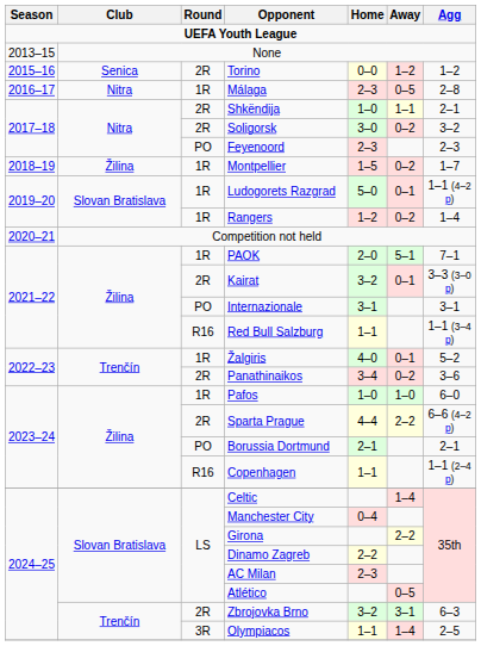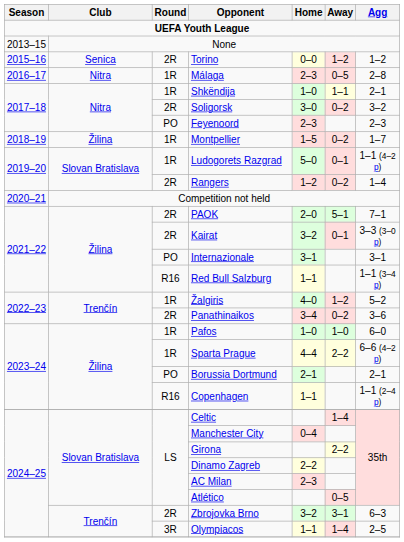 <table class="wikitable" style="font-size:95%; text-align: center">
 <tr>
 <th width="60">Season</th>
 <th width="150">Club</th>
 <th width="30">Round</th>
 <th width="150">Opponent</th>
 <th width="30">Home</th>
 <th width="30">Away</th>
 <th width="60"><a href='#'>Agg</a></th>
 </tr>
 <tr>
 <td colspan="7" align="center"><strong>UEFA Youth League</strong></td>
 </tr>
 <tr>
 <td>2013–15</td>
 <td colspan="6">None</td>
 </tr>
 <tr>
 <td rowspan=1><a href='#'>2015–16</a></td>
 <td rowspan=1><a href='#'>Senica</a></td>
 <td>2R</td>
 <td align="left"><a href='#'>Torino</a></td>
 <td bgcolor="FFFFDD">0–0</td>
 <td bgcolor="FFDDDD">1–2</td>
 <td>1–2</td>
 </tr>
 <tr>
 <td rowspan=1><a href='#'>2016–17</a></td>
 <td rowspan=1><a href='#'>Nitra</a></td>
 <td>1R</td>
 <td align="left"><a href='#'>Málaga</a></td>
 <td bgcolor="FFDDDD">2–3</td>
 <td bgcolor="FFDDDD">0–5</td>
 <td>2–8</td>
 </tr>
 <tr>
 <td rowspan=3><a href='#'>2017–18</a></td>
 <td rowspan=3><a href='#'>Nitra</a></td>
-<td>2R</td>
+<td>1R</td>
 <td align="left"><a href='#'>Shkëndija</a></td>
 <td bgcolor="DDFFDD">1–0</td>
 <td bgcolor="FFFFDD">1–1</td>
 <td>2–1</td>
 </tr>
 <tr>
 <td>2R</td>
 <td align="left"><a href='#'>Soligorsk</a></td>
 <td bgcolor="DDFFDD">3–0</td>
 <td bgcolor="FFDDDD">0–2</td>
 <td>3–2</td>
 </tr>
 <tr>
 <td>PO</td>
 <td align="left"><a href='#'>Feyenoord</a></td>
 <td bgcolor="FFDDDD">2–3</td>
 <td></td>
 <td>2–3</td>
 </tr>
 <tr>
 <td rowspan=1><a href='#'>2018–19</a></td>
 <td rowspan=1><a href='#'>Žilina</a></td>
 <td>1R</td>
 <td align="left"><a href='#'>Montpellier</a></td>
 <td bgcolor="FFDDDD">1–5</td>
 <td bgcolor="FFDDDD">0–2</td>
 <td>1–7</td>
 </tr>
 <tr>
 <td rowspan=2><a href='#'>2019–20</a></td>
 <td rowspan=2><a href='#'>Slovan Bratislava</a></td>
 <td>1R</td>
 <td align="left"><a href='#'>Ludogorets Razgrad</a></td>
 <td bgcolor="DDFFDD">5–0</td>
 <td bgcolor="FFDDDD">0–1</td>
 <td>1–1 <small>(4–2 <a href='#'>p</a>)</small></td>
 </tr>
 <tr>
-<td>1R</td>
+<td>2R</td>
 <td align="left"><a href='#'>Rangers</a></td>
 <td bgcolor="FFDDDD">1–2</td>
 <td bgcolor="FFDDDD">0–2</td>
 <td>1–4</td>
 </tr>
 <tr>
 <td><a href='#'>2020–21</a></td>
 <td colspan="6">Competition not held</td>
 </tr>
 <tr>
 <td rowspan=4><a href='#'>2021–22</a></td>
 <td rowspan=4><a href='#'>Žilina</a></td>
-<td>1R</td>
+<td>2R</td>
 <td align="left"><a href='#'>PAOK</a></td>
 <td bgcolor="DDFFDD">2–0</td>
 <td bgcolor="DDFFDD">5–1</td>
 <td>7–1</td>
 </tr>
 <tr>
 <td>2R</td>
 <td align="left"><a href='#'>Kairat</a></td>
 <td bgcolor="DDFFDD">3–2</td>
 <td bgcolor="FFDDDD">0–1</td>
 <td>3–3 <small>(3–0 <a href='#'>p</a>)</small></td>
 </tr>
 <tr>
 <td>PO</td>
 <td align="left"><a href='#'>Internazionale</a></td>
 <td bgcolor="DDFFDD">3–1</td>
 <td></td>
 <td>3–1</td>
 </tr>
 <tr>
 <td>R16</td>
 <td align="left"><a href='#'>Red Bull Salzburg</a></td>
 <td bgcolor="FFFFDD">1–1</td>
 <td></td>
 <td>1–1 <small>(3–4 <a href='#'>p</a>)</small></td>
 </tr>
 <tr>
 <td rowspan=2><a href='#'>2022–23</a></td>
 <td rowspan=2><a href='#'>Trenčín</a></td>
 <td>1R</td>
 <td align="left"><a href='#'>Žalgiris</a></td>
 <td bgcolor="DDFFDD">4–0</td>
-<td bgcolor="FFDDDD">0–1</td>
+<td bgcolor="FFDDDD">1–2</td>
 <td>5–2</td>
 </tr>
 <tr>
 <td>2R</td>
 <td align="left"><a href='#'>Panathinaikos</a></td>
 <td bgcolor="FFDDDD">3–4</td>
 <td bgcolor="FFDDDD">0–2</td>
 <td>3–6</td>
 </tr>
 <tr>
 <td rowspan=4><a href='#'>2023–24</a></td>
 <td rowspan=4><a href='#'>Žilina</a></td>
 <td>1R</td>
 <td align="left"><a href='#'>Pafos</a></td>
 <td bgcolor="DDFFDD">1–0</td>
 <td bgcolor="DDFFDD">1–0</td>
 <td>6–0</td>
 </tr>
 <tr>
-<td>2R</td>
+<td>1R</td>
 <td align="left"><a href='#'>Sparta Prague</a></td>
 <td bgcolor="FFFFDD">4–4</td>
 <td bgcolor="FFFFDD">2–2</td>
 <td>6–6 <small>(4–2 <a href='#'>p</a>)</small></td>
 </tr>
 <tr>
 <td>PO</td>
 <td align="left"><a href='#'>Borussia Dortmund</a></td>
 <td bgcolor="DDFFDD">2–1</td>
 <td></td>
 <td>2–1</td>
 </tr>
 <tr>
 <td>R16</td>
 <td align="left"><a href='#'>Copenhagen</a></td>
 <td bgcolor="FFFFDD">1–1</td>
 <td></td>
 <td>1–1 <small>(2–4 <a href='#'>p</a>)</small></td>
 </tr>
 <tr>
 </tr>
 <tr>
 <td rowspan=8><a href='#'>2024–25</a></td>
 <td rowspan=6><a href='#'>Slovan Bratislava</a></td>
 <td rowspan=6>LS</td>
 <td align="left"><a href='#'>Celtic</a></td>
 <td></td>
 <td bgcolor="FFDDDD">1–4</td>
 <td rowspan=6 bgcolor="FFDDDD">35th</td>
 </tr>
 <tr>
 <td align="left"><a href='#'> Manchester City</a></td>
 <td bgcolor="FFDDDD">0–4</td>
 <td></td>
 </tr>
 <tr>
 <td align="left"><a href='#'>Girona</a></td>
 <td></td>
 <td bgcolor="FFFFDD">2–2</td>
 </tr>
 <tr>
 <td align="left"><a href='#'>Dinamo Zagreb</a></td>
 <td bgcolor="FFFFDD">2–2</td>
 <td></td>
 </tr>
 <tr>
 <td align="left"><a href='#'>AC Milan</a></td>
 <td bgcolor="FFDDDD">2–3</td>
 <td></td>
 </tr>
 <tr>
 <td align="left"><a href='#'>Atlético</a></td>
 <td></td>
 <td bgcolor="FFDDDD">0–5</td>
 </tr>
 <tr>
 <td rowspan=2><a href='#'>Trenčín</a></td>
 <td>2R</td>
 <td align="left"><a href='#'>Zbrojovka Brno</a></td>
 <td bgcolor="DDFFDD">3–2</td>
 <td bgcolor="DDFFDD">3–1</td>
 <td>6–3</td>
 </tr>
 <tr>
 <td>3R</td>
 <td align="left"><a href='#'>Olympiacos</a></td>
 <td bgcolor="FFFFDD">1–1</td>
 <td bgcolor="FFDDDD">1–4</td>
 <td>2–5</td>
 </tr>
 <tr>
 </tr>
 </table>
